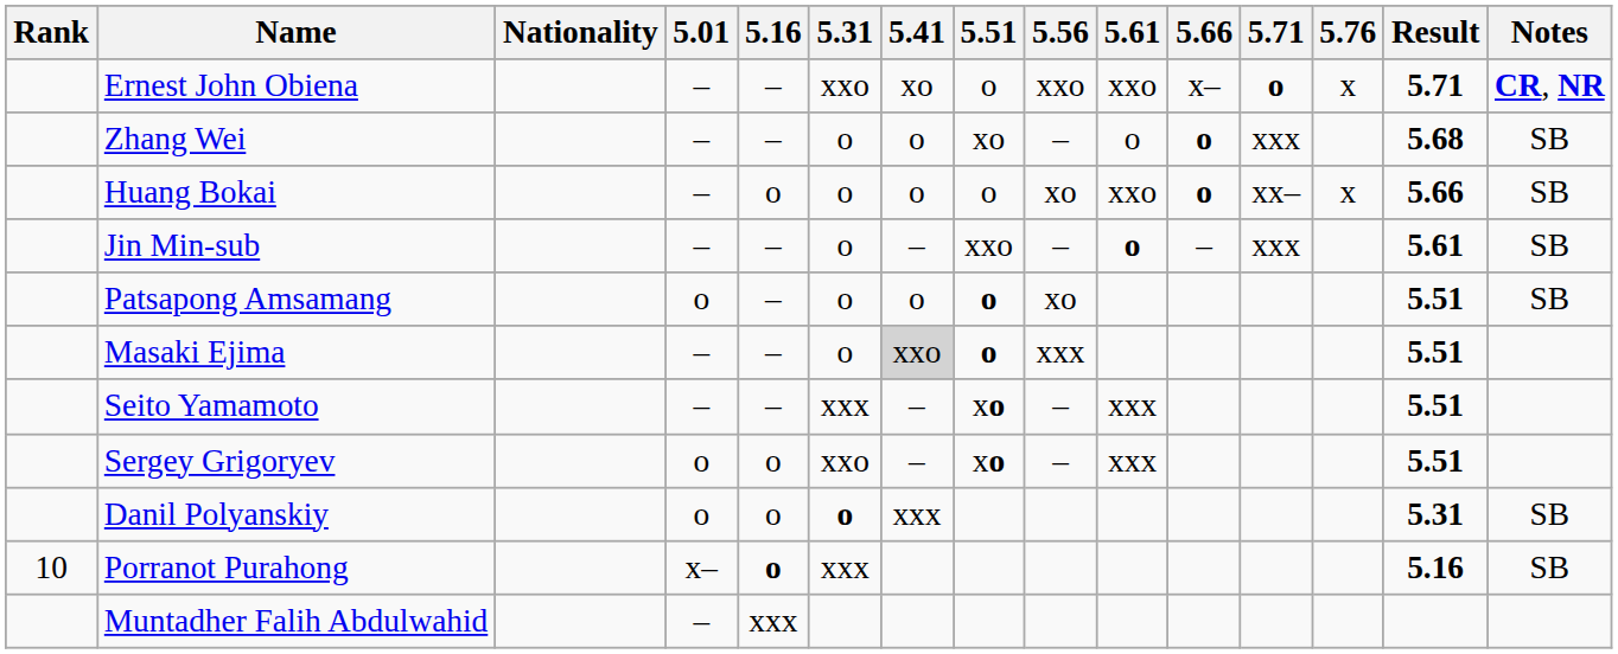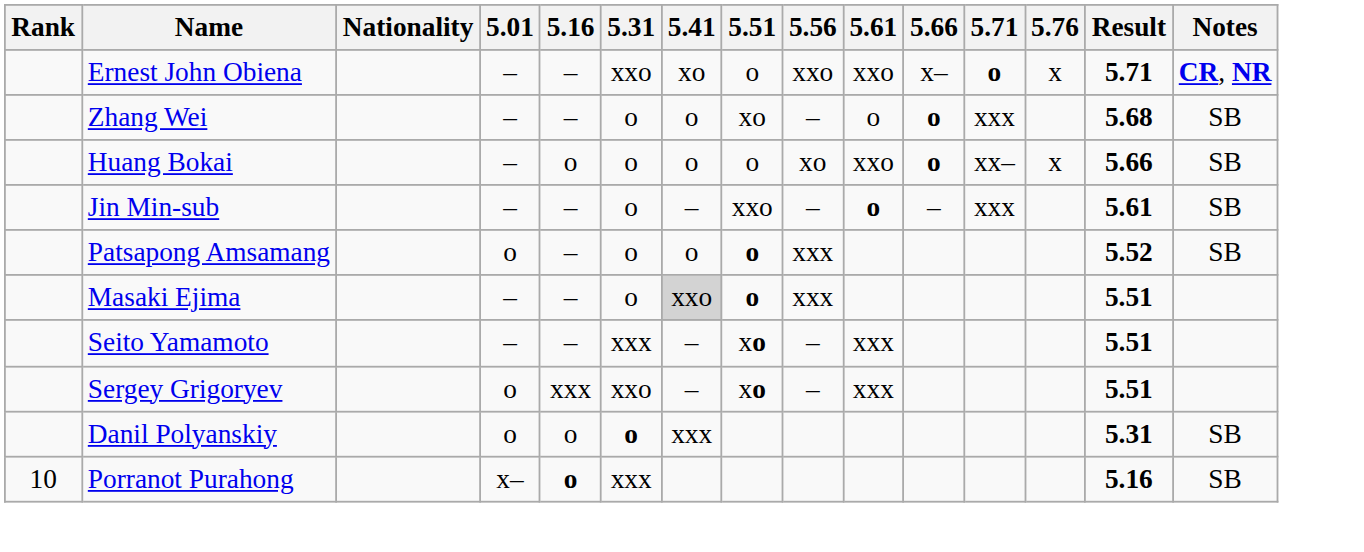 <table class="wikitable sortable" style="text-align:center;font-size:95%">
 <tr>
 <th>Rank</th>
 <th>Name</th>
 <th>Nationality</th>
 <th>5.01</th>
 <th>5.16</th>
 <th>5.31</th>
 <th>5.41</th>
 <th>5.51</th>
 <th>5.56</th>
 <th>5.61</th>
 <th>5.66</th>
 <th>5.71</th>
 <th>5.76</th>
 <th>Result</th>
 <th>Notes</th>
 </tr>
 <tr>
 <td></td>
 <td align=left><a href='#'>Ernest John Obiena</a></td>
 <td align=left></td>
 <td>–</td>
 <td>–</td>
 <td>xxo</td>
 <td>xo</td>
 <td>o</td>
 <td>xxo</td>
 <td>xxo</td>
 <td>x–</td>
 <td><strong>o</strong></td>
 <td>x</td>
 <td><strong>5.71</strong></td>
 <td><strong><a href='#'>CR</a></strong>, <strong><a href='#'>NR</a></strong></td>
 </tr>
 <tr>
 <td></td>
 <td align=left><a href='#'>Zhang Wei</a></td>
 <td align=left></td>
 <td>–</td>
 <td>–</td>
 <td>o</td>
 <td>o</td>
 <td>xo</td>
 <td>–</td>
 <td>o</td>
 <td><strong>o</strong></td>
 <td>xxx</td>
 <td></td>
 <td><strong>5.68</strong></td>
 <td>SB</td>
 </tr>
 <tr>
 <td></td>
 <td align=left><a href='#'>Huang Bokai</a></td>
 <td align=left></td>
 <td>–</td>
 <td>o</td>
 <td>o</td>
 <td>o</td>
 <td>o</td>
 <td>xo</td>
 <td>xxo</td>
 <td><strong>o</strong></td>
 <td>xx–</td>
 <td>x</td>
 <td><strong>5.66</strong></td>
 <td>SB</td>
 </tr>
 <tr>
 <td></td>
 <td align=left><a href='#'>Jin Min-sub</a></td>
 <td align=left></td>
 <td>–</td>
 <td>–</td>
 <td>o</td>
 <td>–</td>
 <td>xxo</td>
 <td>–</td>
 <td><strong>o</strong></td>
 <td>–</td>
 <td>xxx</td>
 <td></td>
 <td><strong>5.61</strong></td>
 <td>SB</td>
 </tr>
 <tr>
 <td></td>
 <td align=left><a href='#'>Patsapong Amsamang</a></td>
 <td align=left></td>
 <td>o</td>
 <td>–</td>
 <td>o</td>
 <td>o</td>
 <td><strong>o</strong></td>
-<td>xo</td>
+<td>xxx</td>
 <td></td>
 <td></td>
 <td></td>
 <td></td>
-<td><strong>5.51</strong></td>
+<td><strong>5.52</strong></td>
 <td>SB</td>
 </tr>
 <tr>
 <td></td>
 <td align=left><a href='#'>Masaki Ejima</a></td>
 <td align=left></td>
 <td>–</td>
 <td>–</td>
 <td>o</td>
 <td style="background: lightgrey;">xxo</td>
 <td><strong>o</strong></td>
 <td>xxx</td>
 <td></td>
 <td></td>
 <td></td>
 <td></td>
 <td><strong>5.51</strong></td>
 <td></td>
 </tr>
 <tr>
 <td></td>
 <td align=left><a href='#'>Seito Yamamoto</a></td>
 <td align=left></td>
 <td>–</td>
 <td>–</td>
 <td>xxx</td>
 <td>–</td>
 <td>x<strong>o</strong></td>
 <td>–</td>
 <td>xxx</td>
 <td></td>
 <td></td>
 <td></td>
 <td><strong>5.51</strong></td>
 <td></td>
 </tr>
 <tr>
 <td></td>
 <td align=left><a href='#'>Sergey Grigoryev</a></td>
 <td align=left></td>
 <td>o</td>
-<td>o</td>
+<td>xxx</td>
 <td>xxo</td>
 <td>–</td>
 <td>x<strong>o</strong></td>
 <td>–</td>
 <td>xxx</td>
 <td></td>
 <td></td>
 <td></td>
 <td><strong>5.51</strong></td>
 <td></td>
 </tr>
 <tr>
 <td></td>
 <td align=left><a href='#'>Danil Polyanskiy</a></td>
 <td align=left></td>
 <td>o</td>
 <td>o</td>
 <td><strong>o</strong></td>
 <td>xxx</td>
 <td></td>
 <td></td>
 <td></td>
 <td></td>
 <td></td>
 <td></td>
 <td><strong>5.31</strong></td>
 <td>SB</td>
 </tr>
 <tr>
 <td>10</td>
 <td align=left><a href='#'>Porranot Purahong</a></td>
 <td align=left></td>
 <td>x–</td>
 <td><strong>o</strong></td>
 <td>xxx</td>
 <td></td>
 <td></td>
 <td></td>
 <td></td>
 <td></td>
 <td></td>
 <td></td>
 <td><strong>5.16</strong></td>
 <td>SB</td>
 </tr>
-<tr>
-<td></td>
-<td align=left><a href='#'>Muntadher Falih Abdulwahid</a></td>
-<td align=left></td>
-<td>–</td>
-<td>xxx</td>
-<td></td>
-<td></td>
-<td></td>
-<td></td>
-<td></td>
-<td></td>
-<td></td>
-<td></td>
-<td><strong></strong></td>
-<td></td>
-</tr>
 </table>
